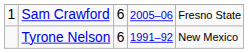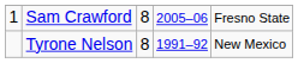 <table class="wikitable">
 <tr>
 </tr>
 <tr>
 <td>1</td>
 <td><a href='#'>Sam Crawford</a></td>
-<td>6</td>
+<td>8</td>
 <td style="font-size:80%;"><a href='#'>2005–06</a></td>
 <td style="font-size:80%;">Fresno State</td>
 </tr>
 <tr>
 <td></td>
 <td><a href='#'>Tyrone Nelson</a></td>
-<td>6</td>
+<td>8</td>
 <td style="font-size:80%;"><a href='#'>1991–92</a></td>
 <td style="font-size:80%;">New Mexico</td>
 </tr>
 </table>
